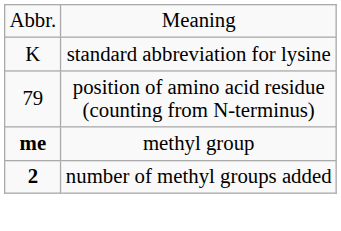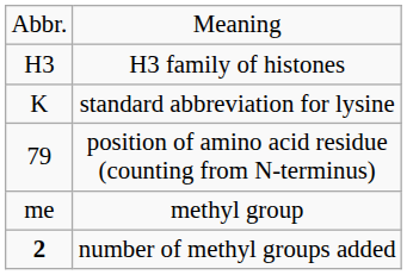 <table class="wikitable" style="text-align:center">
 <tr>
 <td>Abbr.</td>
 <td>Meaning</td>
+</tr>
+<tr>
+<td>H3</td>
+<td>H3 family of histones</td>
 </tr>
 <tr>
 <td>K</td>
 <td>standard abbreviation for lysine</td>
 </tr>
 <tr>
 <td>79</td>
 <td>position of amino acid residue<br>(counting from N-terminus)</td>
 </tr>
 <tr>
-<td><strong>me</strong></td>
+<td>me</td>
 <td>methyl group</td>
 </tr>
 <tr>
 <td><strong>2</strong></td>
 <td>number of methyl groups added</td>
 </tr>
 </table>
